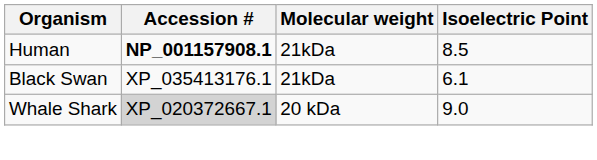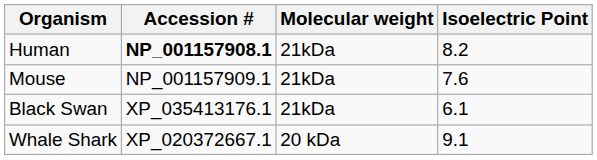 <table class="wikitable">
 <tr>
 <th>Organism</th>
 <th>Accession #</th>
 <th>Molecular weight</th>
 <th>Isoelectric Point</th>
 </tr>
 <tr>
 <td>Human</td>
 <td><strong>NP_001157908.1</strong></td>
 <td>21kDa</td>
-<td>8.5</td>
+<td>8.2</td>
+</tr>
+<tr>
+<td>Mouse</td>
+<td>NP_001157909.1</td>
+<td>21kDa</td>
+<td>7.6</td>
 </tr>
 <tr>
 <td>Black Swan</td>
 <td>XP_035413176.1</td>
 <td>21kDa</td>
 <td>6.1</td>
 </tr>
 <tr>
 <td>Whale Shark</td>
-<td style="background: lightgrey;">XP_020372667.1</td>
+<td>XP_020372667.1</td>
 <td>20 kDa</td>
-<td>9.0</td>
+<td>9.1</td>
 </tr>
 </table>
